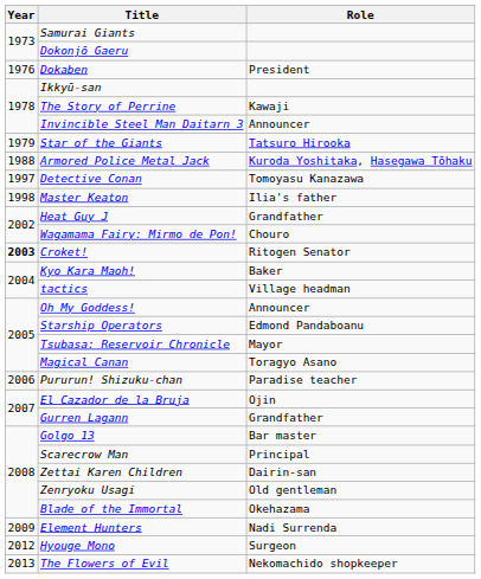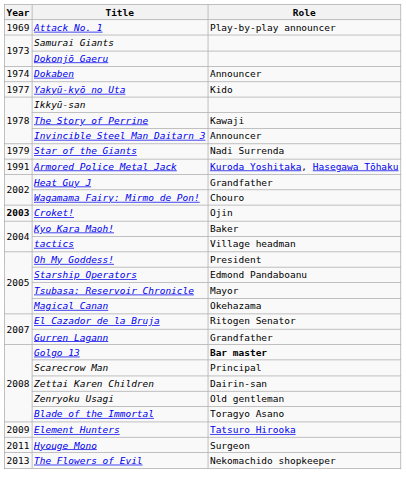 <table class="wikitable">
 <tr>
 <th>Year</th>
 <th>Title</th>
 <th>Role</th>
+</tr>
+<tr>
+<td>1969</td>
+<td><em><a href='#'>Attack No. 1</a></em></td>
+<td>Play-by-play announcer</td>
 </tr>
 <tr>
 <td rowspan="2">1973</td>
 <td><em>Samurai Giants</em></td>
 <td></td>
 </tr>
 <tr>
 <td><em><a href='#'>Dokonjō Gaeru</a></em></td>
 <td></td>
 </tr>
 <tr>
-<td>1976</td>
+<td>1974</td>
 <td><em><a href='#'>Dokaben</a></em></td>
-<td>President</td>
+<td>Announcer</td>
+</tr>
+<tr>
+<td>1977</td>
+<td><em><a href='#'>Yakyū-kyō no Uta</a></em></td>
+<td>Kido</td>
 </tr>
 <tr>
 <td rowspan="3">1978</td>
 <td><em>Ikkyū-san</em></td>
 <td></td>
 </tr>
 <tr>
 <td><em><a href='#'>The Story of Perrine</a></em></td>
 <td>Kawaji</td>
 </tr>
 <tr>
 <td><em><a href='#'>Invincible Steel Man Daitarn 3</a></em></td>
 <td>Announcer</td>
 </tr>
 <tr>
 <td>1979</td>
 <td><em><a href='#'>Star of the Giants</a></em></td>
-<td><a href='#'>Tatsuro Hirooka</a></td>
+<td>Nadi Surrenda</td>
 </tr>
 <tr>
-<td>1988</td>
+<td>1991</td>
 <td><em><a href='#'>Armored Police Metal Jack</a></em></td>
 <td><a href='#'>Kuroda Yoshitaka</a>, <a href='#'>Hasegawa Tōhaku</a></td>
-</tr>
-<tr>
-<td>1997</td>
-<td><em><a href='#'>Detective Conan</a></em></td>
-<td>Tomoyasu Kanazawa</td>
-</tr>
-<tr>
-<td>1998</td>
-<td><em><a href='#'>Master Keaton</a></em></td>
-<td>Ilia's father</td>
 </tr>
 <tr>
 <td rowspan="2">2002</td>
 <td><em><a href='#'>Heat Guy J</a></em></td>
 <td>Grandfather</td>
 </tr>
 <tr>
 <td><em><a href='#'>Wagamama Fairy: Mirmo de Pon!</a></em></td>
 <td>Chouro</td>
 </tr>
 <tr>
 <td><strong>2003</strong></td>
 <td><em><a href='#'>Croket!</a></em></td>
-<td>Ritogen Senator</td>
+<td>Ojin</td>
 </tr>
 <tr>
 <td rowspan="2">2004</td>
 <td><em><a href='#'>Kyo Kara Maoh!</a></em></td>
 <td>Baker</td>
 </tr>
 <tr>
 <td><em><a href='#'>tactics</a></em></td>
 <td>Village headman</td>
 </tr>
 <tr>
 <td rowspan="4">2005</td>
 <td><em><a href='#'>Oh My Goddess!</a></em></td>
-<td>Announcer</td>
+<td>President</td>
 </tr>
 <tr>
 <td><em><a href='#'>Starship Operators</a></em></td>
 <td>Edmond Pandaboanu</td>
 </tr>
 <tr>
 <td><em><a href='#'>Tsubasa: Reservoir Chronicle</a></em></td>
 <td>Mayor</td>
 </tr>
 <tr>
 <td><em><a href='#'>Magical Canan</a></em></td>
-<td>Toragyo Asano</td>
-</tr>
-<tr>
-<td>2006</td>
-<td><em>Pururun! Shizuku-chan</em></td>
-<td>Paradise teacher</td>
+<td>Okehazama</td>
 </tr>
 <tr>
 <td rowspan="2">2007</td>
 <td><em><a href='#'>El Cazador de la Bruja</a></em></td>
-<td>Ojin</td>
+<td>Ritogen Senator</td>
 </tr>
 <tr>
 <td><em><a href='#'>Gurren Lagann</a></em></td>
 <td>Grandfather</td>
 </tr>
 <tr>
 <td rowspan="5">2008</td>
 <td><em><a href='#'>Golgo 13</a></em></td>
-<td>Bar master</td>
+<td><strong>Bar master</strong></td>
 </tr>
 <tr>
 <td><em>Scarecrow Man</em></td>
 <td>Principal</td>
 </tr>
 <tr>
 <td><em>Zettai Karen Children</em></td>
 <td>Dairin-san</td>
 </tr>
 <tr>
 <td><em>Zenryoku Usagi</em></td>
 <td>Old gentleman</td>
 </tr>
 <tr>
 <td><em><a href='#'>Blade of the Immortal</a></em></td>
-<td>Okehazama</td>
+<td>Toragyo Asano</td>
 </tr>
 <tr>
 <td>2009</td>
 <td><em><a href='#'>Element Hunters</a></em></td>
-<td>Nadi Surrenda</td>
+<td><a href='#'>Tatsuro Hirooka</a></td>
 </tr>
 <tr>
-<td>2012</td>
+<td>2011</td>
 <td><em><a href='#'>Hyouge Mono</a></em></td>
 <td>Surgeon</td>
 </tr>
 <tr>
 <td>2013</td>
 <td><em><a href='#'>The Flowers of Evil</a></em></td>
 <td>Nekomachido shopkeeper</td>
 </tr>
 </table>
